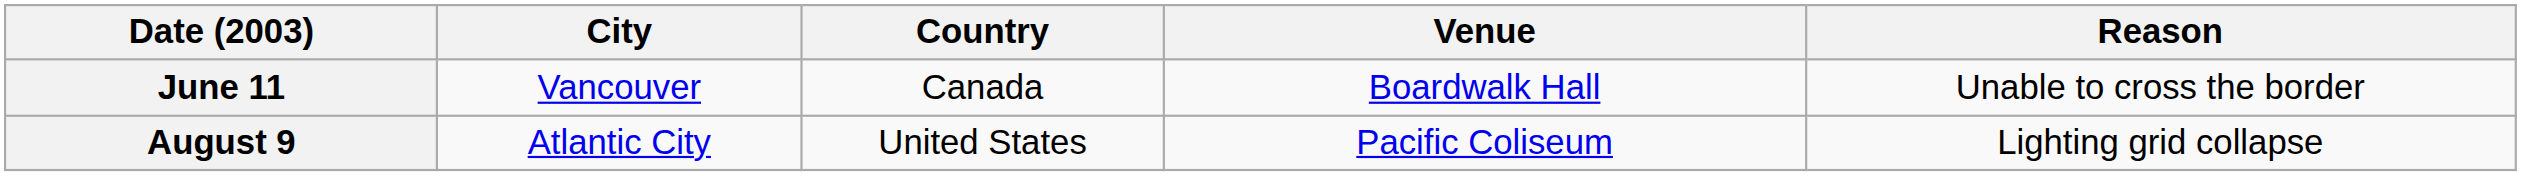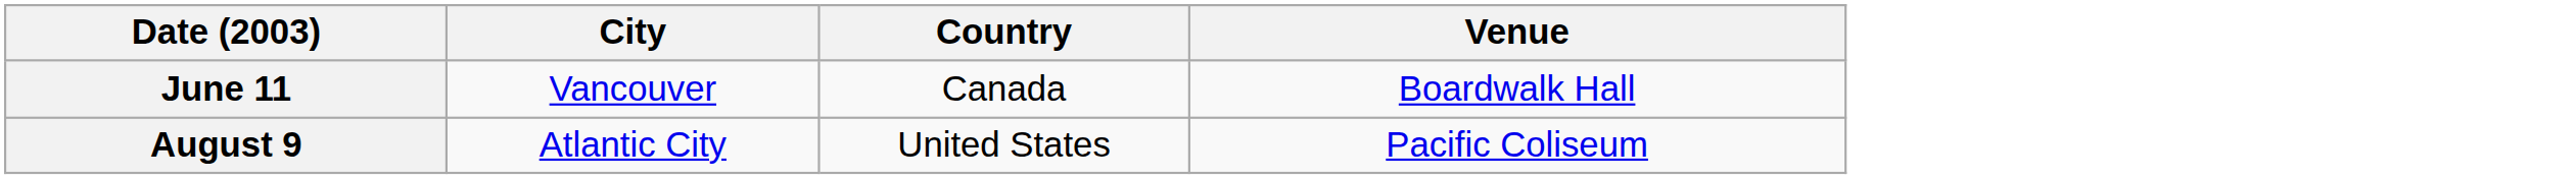 <table class="wikitable plainrowheaders" style="text-align:center;">
 <tr>
 <th scope="col" style="width:12em;">Date (2003)</th>
 <th scope="col" style="width:10em;">City</th>
 <th scope="col" style="width:10em;">Country</th>
 <th scope="col" style="width:18em;">Venue</th>
-<th scope="col" style="width:20em;">Reason</th>
 </tr>
 <tr>
 <th scope="row" style="text-align:center;">June 11</th>
 <td><a href='#'>Vancouver</a></td>
 <td>Canada</td>
 <td><a href='#'>Boardwalk Hall</a></td>
-<td>Unable to cross the border</td>
 </tr>
 <tr>
 <th scope="row" style="text-align:center;">August 9</th>
 <td><a href='#'>Atlantic City</a></td>
 <td>United States</td>
 <td><a href='#'>Pacific Coliseum</a></td>
-<td>Lighting grid collapse</td>
 </tr>
 </table>
